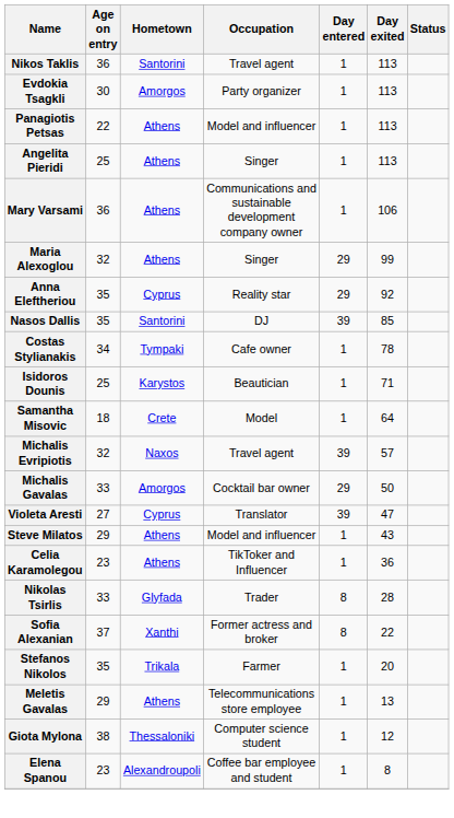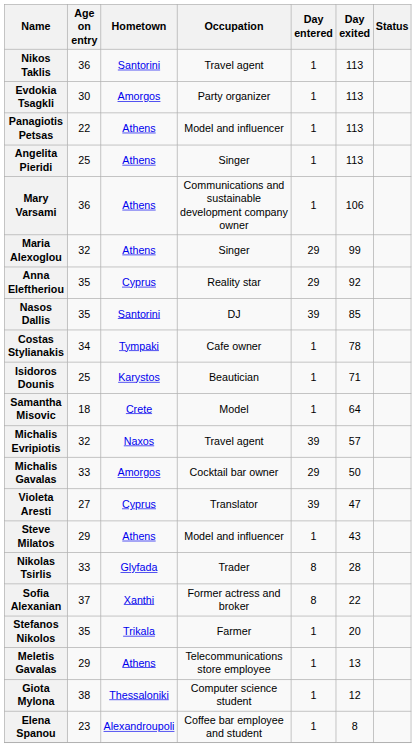 <table class="wikitable sortable" style="text-align:center; line-height:20px; width:auto;">
 <tr>
 <th>Name</th>
 <th>Age on entry</th>
 <th>Hometown</th>
 <th>Occupation</th>
 <th>Day entered</th>
 <th>Day exited</th>
 <th>Status</th>
 </tr>
 <tr>
 <th>Nikos Taklis</th>
 <td>36</td>
 <td><a href='#'>Santorini</a></td>
 <td>Travel agent</td>
 <td>1</td>
 <td>113</td>
 <td></td>
 </tr>
 <tr>
 <th>Evdokia Tsagkli</th>
 <td>30</td>
 <td><a href='#'>Amorgos</a></td>
 <td>Party organizer</td>
 <td>1</td>
 <td>113</td>
 <td></td>
 </tr>
 <tr>
 <th>Panagiotis Petsas</th>
 <td>22</td>
 <td><a href='#'>Athens</a></td>
 <td>Model and influencer</td>
 <td>1</td>
 <td>113</td>
 <td></td>
 </tr>
 <tr>
 <th>Angelita Pieridi</th>
 <td>25</td>
 <td><a href='#'>Athens</a></td>
 <td>Singer</td>
 <td>1</td>
 <td>113</td>
 <td></td>
 </tr>
 <tr>
 <th>Mary Varsami</th>
 <td>36</td>
 <td><a href='#'>Athens</a></td>
 <td>Communications and sustainable development company owner</td>
 <td>1</td>
 <td>106</td>
 <td></td>
 </tr>
 <tr>
 <th>Maria Alexoglou</th>
 <td>32</td>
 <td><a href='#'>Athens</a></td>
 <td>Singer</td>
 <td>29</td>
 <td>99</td>
 <td></td>
 </tr>
 <tr>
 <th>Anna Eleftheriou</th>
 <td>35</td>
 <td><a href='#'>Cyprus</a></td>
 <td>Reality star</td>
 <td>29</td>
 <td>92</td>
 <td></td>
 </tr>
 <tr>
 <th>Nasos Dallis</th>
 <td>35</td>
 <td><a href='#'>Santorini</a></td>
 <td>DJ</td>
 <td>39</td>
 <td>85</td>
 <td></td>
 </tr>
 <tr>
 <th>Costas Stylianakis</th>
 <td>34</td>
 <td><a href='#'>Tympaki</a></td>
 <td>Cafe owner</td>
 <td>1</td>
 <td>78</td>
 <td></td>
 </tr>
 <tr>
 <th>Isidoros Dounis</th>
 <td>25</td>
 <td><a href='#'>Karystos</a></td>
 <td>Beautician</td>
 <td>1</td>
 <td>71</td>
 <td></td>
 </tr>
 <tr>
 <th>Samantha Misovic</th>
 <td>18</td>
 <td><a href='#'>Crete</a></td>
 <td>Model</td>
 <td>1</td>
 <td>64</td>
 <td></td>
 </tr>
 <tr>
 <th>Michalis Evripiotis</th>
 <td>32</td>
 <td><a href='#'>Naxos</a></td>
 <td>Travel agent</td>
 <td>39</td>
 <td>57</td>
 <td></td>
 </tr>
 <tr>
 <th>Michalis Gavalas</th>
 <td>33</td>
 <td><a href='#'>Amorgos</a></td>
 <td>Cocktail bar owner</td>
 <td>29</td>
 <td>50</td>
 <td></td>
 </tr>
 <tr>
 <th>Violeta Aresti</th>
 <td>27</td>
 <td><a href='#'>Cyprus</a></td>
 <td>Translator</td>
 <td>39</td>
 <td>47</td>
 <td></td>
 </tr>
 <tr>
 <th>Steve Milatos</th>
 <td>29</td>
 <td><a href='#'>Athens</a></td>
 <td>Model and influencer</td>
 <td>1</td>
 <td>43</td>
 <td></td>
 </tr>
 <tr>
-<th>Celia Karamolegou</th>
-<td>23</td>
-<td><a href='#'>Athens</a></td>
-<td>TikToker and Influencer</td>
-<td>1</td>
-<td>36</td>
-<td></td>
-</tr>
-<tr>
 <th>Nikolas Tsirlis</th>
 <td>33</td>
 <td><a href='#'>Glyfada</a></td>
 <td>Trader</td>
 <td>8</td>
 <td>28</td>
 <td></td>
 </tr>
 <tr>
 <th>Sofia Alexanian</th>
 <td>37</td>
 <td><a href='#'>Xanthi</a></td>
 <td>Former actress and broker</td>
 <td>8</td>
 <td>22</td>
 <td></td>
 </tr>
 <tr>
 <th>Stefanos Nikolos</th>
 <td>35</td>
 <td><a href='#'>Trikala</a></td>
 <td>Farmer</td>
 <td>1</td>
 <td>20</td>
 <td></td>
 </tr>
 <tr>
 <th>Meletis Gavalas</th>
 <td>29</td>
 <td><a href='#'>Athens</a></td>
 <td>Telecommunications store employee</td>
 <td>1</td>
 <td>13</td>
 <td></td>
 </tr>
 <tr>
 <th>Giota Mylona</th>
 <td>38</td>
 <td><a href='#'>Thessaloniki</a></td>
 <td>Computer science student</td>
 <td>1</td>
 <td>12</td>
 <td></td>
 </tr>
 <tr>
 <th>Elena Spanou</th>
 <td>23</td>
 <td><a href='#'>Alexandroupoli</a></td>
 <td>Coffee bar employee and student</td>
 <td>1</td>
 <td>8</td>
 <td></td>
 </tr>
 <tr>
 </tr>
 </table>
